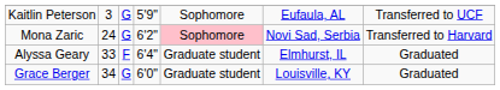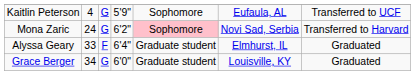 <table class="wikitable sortable" style="text-align: center">
 <tr align=center>
 </tr>
 <tr>
 <td sortname>Kaitlin Peterson</td>
-<td>3</td>
+<td>4</td>
 <td><a href='#'>G</a></td>
 <td>5'9"</td>
 <td>Sophomore</td>
 <td><a href='#'>Eufaula, AL</a></td>
 <td>Transferred to <a href='#'>UCF</a></td>
 </tr>
 <tr>
 <td sortname>Mona Zaric</td>
 <td>24</td>
 <td><a href='#'>G</a></td>
 <td>6'2"</td>
 <td style="background: pink;">Sophomore</td>
 <td><a href='#'>Novi Sad, Serbia</a></td>
 <td>Transferred to <a href='#'>Harvard</a></td>
 </tr>
 <tr>
 <td sortname>Alyssa Geary</td>
 <td>33</td>
 <td><a href='#'>F</a></td>
 <td>6'4"</td>
 <td>Graduate student</td>
 <td><a href='#'>Elmhurst, IL</a></td>
 <td>Graduated</td>
 </tr>
 <tr>
 <td sortname><a href='#'>Grace Berger</a></td>
 <td>34</td>
 <td><a href='#'>G</a></td>
 <td>6'0"</td>
 <td>Graduate student</td>
 <td><a href='#'>Louisville, KY</a></td>
 <td>Graduated</td>
 </tr>
 </table>
